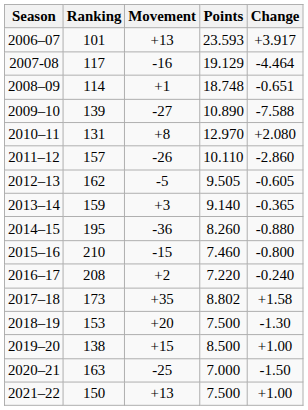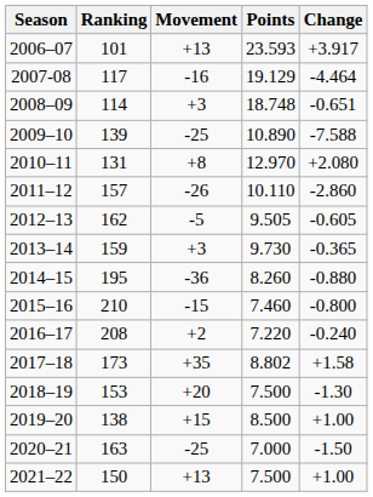 <table class="wikitable plainrowheaders sortable" style="text-align: center;">
 <tr>
 <th>Season</th>
 <th>Ranking</th>
 <th>Movement</th>
 <th>Points</th>
 <th>Change</th>
 </tr>
 <tr>
 <td>2006–07</td>
 <td>101</td>
 <td> +13</td>
 <td>23.593</td>
 <td> +3.917</td>
 </tr>
 <tr>
 <td>2007-08</td>
 <td>117</td>
 <td> -16</td>
 <td>19.129</td>
 <td> -4.464</td>
 </tr>
 <tr>
 <td>2008–09</td>
 <td>114</td>
-<td> +1</td>
+<td> +3</td>
 <td>18.748</td>
 <td> -0.651</td>
 </tr>
 <tr>
 <td>2009–10</td>
 <td>139</td>
-<td> -27</td>
+<td> -25</td>
 <td>10.890</td>
 <td> -7.588</td>
 </tr>
 <tr>
 <td>2010–11</td>
 <td>131</td>
 <td> +8</td>
 <td>12.970</td>
 <td> +2.080</td>
 </tr>
 <tr>
 <td>2011–12</td>
 <td>157</td>
 <td> -26</td>
 <td>10.110</td>
 <td> -2.860</td>
 </tr>
 <tr>
 <td>2012–13</td>
 <td>162</td>
 <td> -5</td>
 <td>9.505</td>
 <td> -0.605</td>
 </tr>
 <tr>
 <td>2013–14</td>
 <td>159</td>
 <td> +3</td>
-<td>9.140</td>
+<td>9.730</td>
 <td> -0.365</td>
 </tr>
 <tr>
 <td>2014–15</td>
 <td>195</td>
 <td> -36</td>
 <td>8.260</td>
 <td> -0.880</td>
 </tr>
 <tr>
 <td>2015–16</td>
 <td>210</td>
 <td> -15</td>
 <td>7.460</td>
 <td> -0.800</td>
 </tr>
 <tr>
 <td>2016–17</td>
 <td>208</td>
 <td> +2</td>
 <td>7.220</td>
 <td> -0.240</td>
 </tr>
 <tr>
 <td>2017–18</td>
 <td>173</td>
 <td> +35</td>
 <td>8.802</td>
 <td> +1.58</td>
 </tr>
 <tr>
 <td>2018–19</td>
 <td>153</td>
 <td> +20</td>
 <td>7.500</td>
 <td> -1.30</td>
 </tr>
 <tr>
 <td>2019–20</td>
 <td>138</td>
 <td> +15</td>
 <td>8.500</td>
 <td> +1.00</td>
 </tr>
 <tr>
 <td>2020–21</td>
 <td>163</td>
 <td> -25</td>
 <td>7.000</td>
 <td> -1.50</td>
 </tr>
 <tr>
 <td>2021–22</td>
 <td>150</td>
 <td> +13</td>
 <td>7.500</td>
 <td> +1.00</td>
 </tr>
 </table>
